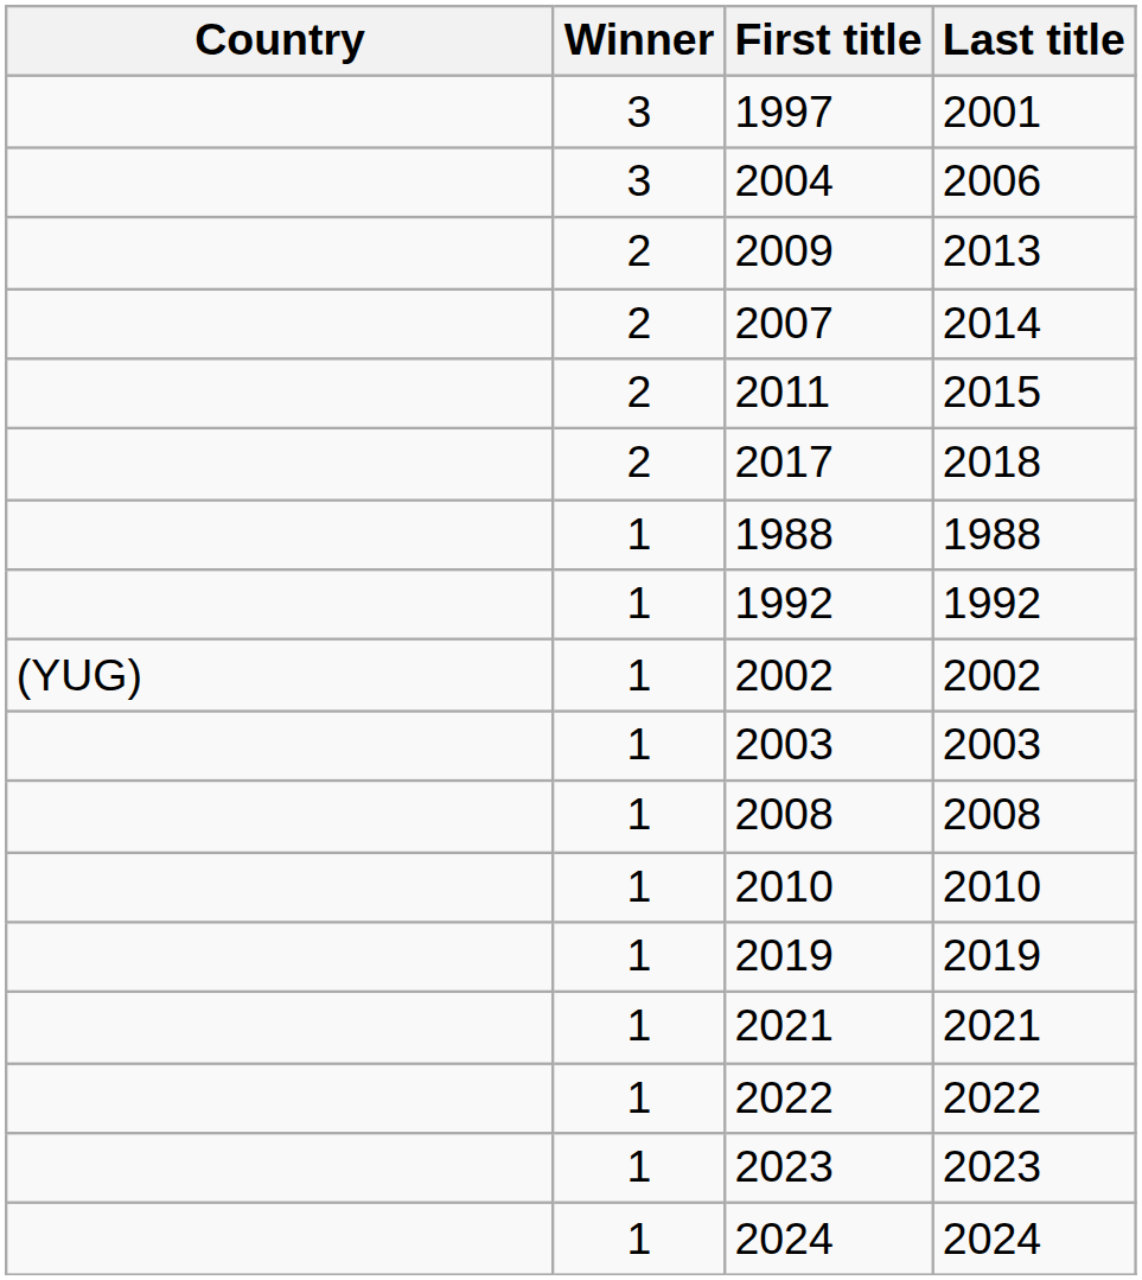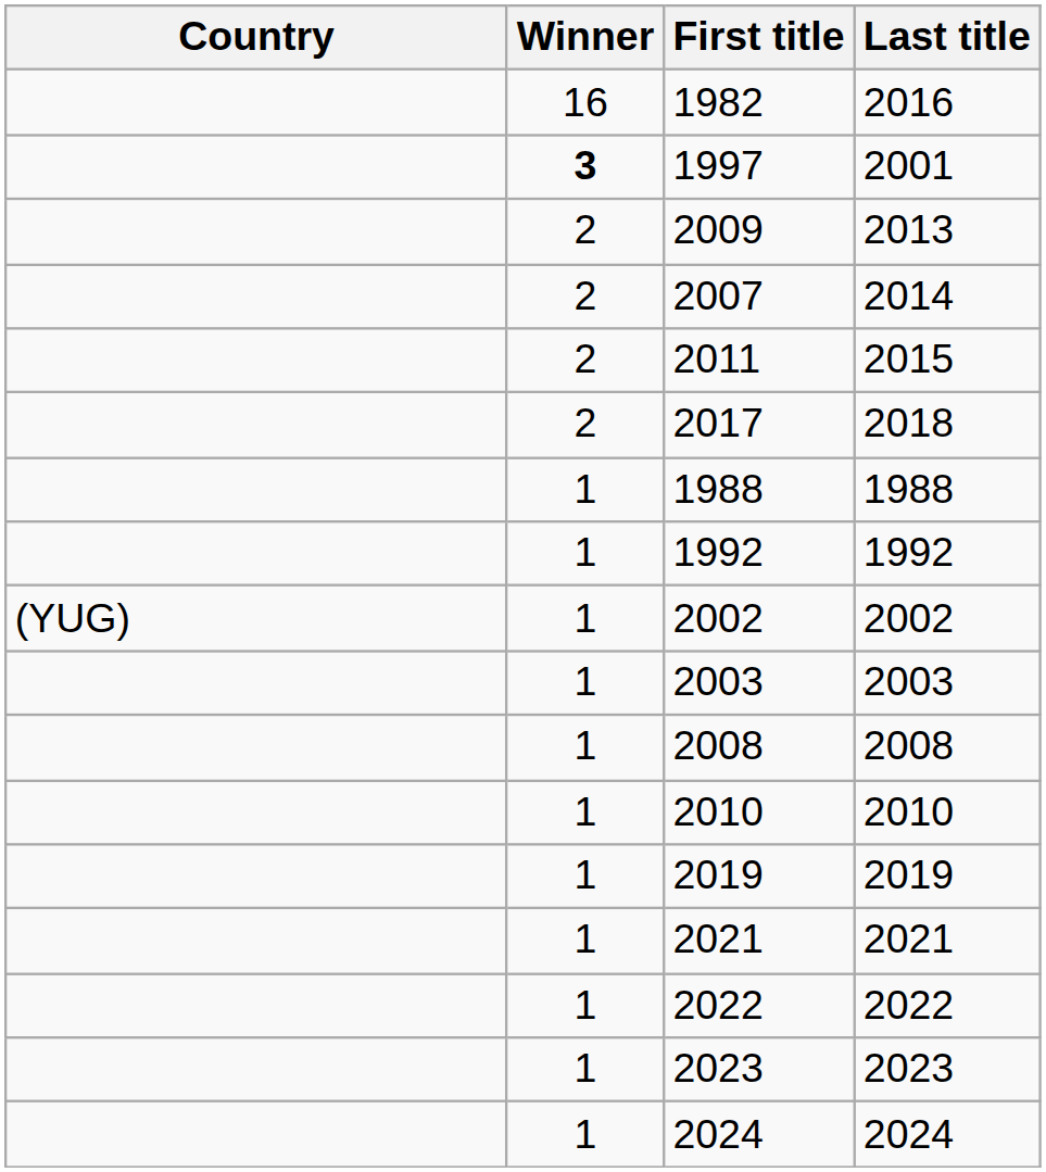 <table class="sortable wikitable">
 <tr>
 <th scope="col" width="190">Country</th>
 <th>Winner</th>
 <th>First title</th>
 <th>Last title</th>
 </tr>
 <tr>
 <td></td>
-<td align="center">3</td>
-<td>1997</td>
-<td>2001</td>
+<td align="center">16</td>
+<td>1982</td>
+<td>2016</td>
 </tr>
 <tr>
 <td></td>
-<td align="center">3</td>
-<td>2004</td>
-<td>2006</td>
+<td align="center"><strong>3</strong></td>
+<td>1997</td>
+<td>2001</td>
 </tr>
 <tr>
 <td></td>
 <td align="center">2</td>
 <td>2009</td>
 <td>2013</td>
 </tr>
 <tr>
 <td></td>
 <td align="center">2</td>
 <td>2007</td>
 <td>2014</td>
 </tr>
 <tr>
 <td></td>
 <td align="center">2</td>
 <td>2011</td>
 <td>2015</td>
 </tr>
 <tr>
 <td></td>
 <td align="center">2</td>
 <td>2017</td>
 <td>2018</td>
 </tr>
 <tr>
 <td></td>
 <td align="center">1</td>
 <td>1988</td>
 <td>1988</td>
 </tr>
 <tr>
 <td></td>
 <td align="center">1</td>
 <td>1992</td>
 <td>1992</td>
 </tr>
 <tr>
 <td> (YUG)</td>
 <td align="center">1</td>
 <td>2002</td>
 <td>2002</td>
 </tr>
 <tr>
 <td></td>
 <td align="center">1</td>
 <td>2003</td>
 <td>2003</td>
 </tr>
 <tr>
 <td></td>
 <td align="center">1</td>
 <td>2008</td>
 <td>2008</td>
 </tr>
 <tr>
 <td></td>
 <td align="center">1</td>
 <td>2010</td>
 <td>2010</td>
 </tr>
 <tr>
 <td></td>
 <td align="center">1</td>
 <td>2019</td>
 <td>2019</td>
 </tr>
 <tr>
 <td></td>
 <td align="center">1</td>
 <td>2021</td>
 <td>2021</td>
 </tr>
 <tr>
 <td></td>
 <td align="center">1</td>
 <td>2022</td>
 <td>2022</td>
 </tr>
 <tr>
 <td></td>
 <td align="center">1</td>
 <td>2023</td>
 <td>2023</td>
 </tr>
 <tr>
 <td></td>
 <td align="center">1</td>
 <td>2024</td>
 <td>2024</td>
 </tr>
 </table>
